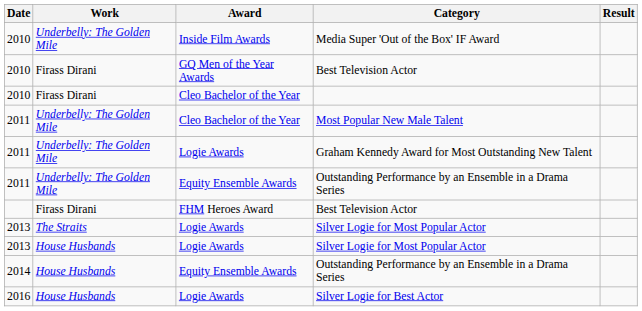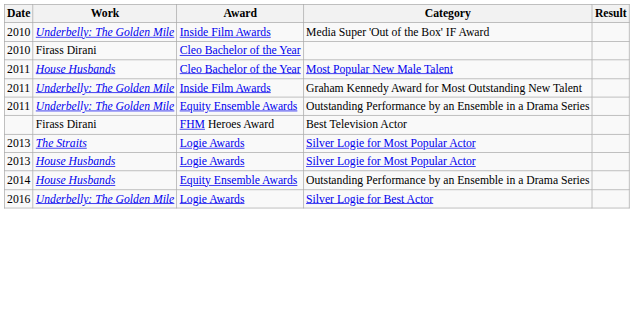 <table class=wikitable>
 <tr>
 <th>Date</th>
 <th>Work</th>
 <th>Award</th>
 <th>Category</th>
 <th>Result</th>
 </tr>
 <tr>
 <td>2010</td>
 <td><em><a href='#'>Underbelly: The Golden Mile</a></em></td>
 <td><a href='#'>Inside Film Awards</a></td>
 <td>Media Super 'Out of the Box' IF Award</td>
 <td></td>
 </tr>
 <tr>
 <td>2010</td>
 <td>Firass Dirani</td>
-<td><a href='#'>GQ Men of the Year Awards</a></td>
-<td>Best Television Actor</td>
-<td></td>
-</tr>
-<tr>
-<td>2010</td>
-<td>Firass Dirani</td>
 <td><a href='#'>Cleo Bachelor of the Year</a></td>
 <td></td>
 <td></td>
 </tr>
 <tr>
 <td>2011</td>
-<td><em><a href='#'>Underbelly: The Golden Mile</a></em></td>
+<td><em><a href='#'>House Husbands</a></em></td>
 <td><a href='#'>Cleo Bachelor of the Year</a></td>
 <td><a href='#'>Most Popular New Male Talent</a></td>
 <td></td>
 </tr>
 <tr>
 <td>2011</td>
 <td><em><a href='#'>Underbelly: The Golden Mile</a></em></td>
-<td><a href='#'>Logie Awards</a></td>
+<td><a href='#'>Inside Film Awards</a></td>
 <td>Graham Kennedy Award for Most Outstanding New Talent</td>
 <td></td>
 </tr>
 <tr>
 <td>2011</td>
 <td><em><a href='#'>Underbelly: The Golden Mile</a></em></td>
 <td><a href='#'>Equity Ensemble Awards</a></td>
 <td>Outstanding Performance by an Ensemble in a Drama Series</td>
 <td></td>
 </tr>
 <tr>
 <td></td>
 <td>Firass Dirani</td>
 <td><a href='#'>FHM</a> Heroes Award</td>
 <td>Best Television Actor</td>
 <td></td>
 </tr>
 <tr>
 <td>2013</td>
 <td><em><a href='#'>The Straits</a></em></td>
 <td><a href='#'>Logie Awards</a></td>
 <td><a href='#'>Silver Logie for Most Popular Actor</a></td>
 <td></td>
 </tr>
 <tr>
 <td>2013</td>
 <td><em><a href='#'>House Husbands</a></em></td>
 <td><a href='#'>Logie Awards</a></td>
 <td><a href='#'>Silver Logie for Most Popular Actor</a></td>
 <td></td>
 </tr>
 <tr>
 <td>2014</td>
 <td><em><a href='#'>House Husbands</a></em></td>
 <td><a href='#'>Equity Ensemble Awards</a></td>
 <td>Outstanding Performance by an Ensemble in a Drama Series</td>
 <td></td>
 </tr>
 <tr>
 <td>2016</td>
-<td><em><a href='#'>House Husbands</a></em></td>
+<td><em><a href='#'>Underbelly: The Golden Mile</a></em></td>
 <td><a href='#'>Logie Awards</a></td>
 <td><a href='#'>Silver Logie for Best Actor</a></td>
 <td></td>
 </tr>
 </table>
